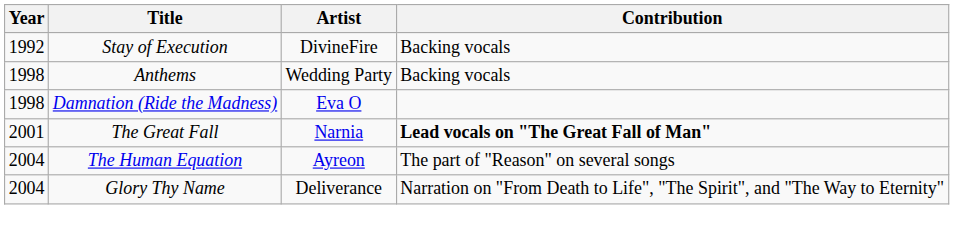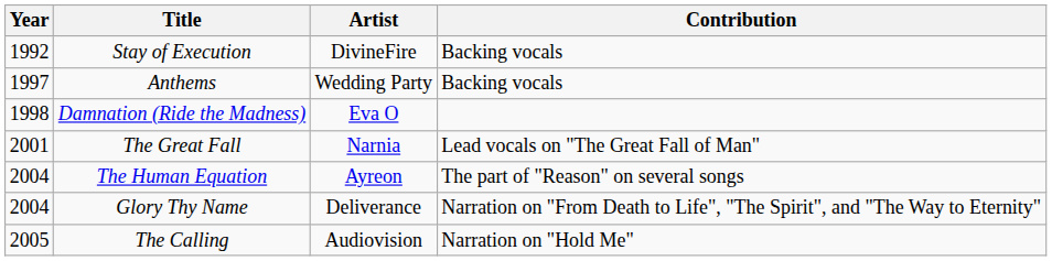 <table class="wikitable">
 <tr>
 <th align="center">Year</th>
 <th align="center">Title</th>
 <th align="center">Artist</th>
 <th align="center">Contribution</th>
 </tr>
 <tr>
 <td align="left" valign="top">1992</td>
 <td align="center" valign="top"><em>Stay of Execution</em></td>
 <td align="center" valign="top">DivineFire</td>
 <td align="left" valign="top">Backing vocals</td>
 </tr>
 <tr>
-<td align="left" valign="top">1998</td>
+<td align="left" valign="top">1997</td>
 <td align="center" valign="top"><em>Anthems</em></td>
 <td align="center" valign="top">Wedding Party</td>
 <td align="left" valign="top">Backing vocals</td>
 </tr>
 <tr>
 <td align="left" valign="top">1998</td>
 <td align="center" valign="top"><em><a href='#'>Damnation (Ride the Madness)</a></em></td>
 <td align="center" valign="top"><a href='#'>Eva O</a></td>
 <td align="left" valign="top"></td>
 </tr>
 <tr>
 <td align="left" valign="top">2001</td>
 <td align="center" valign="top"><em>The Great Fall</em></td>
 <td align="center" valign="top"><a href='#'>Narnia</a></td>
-<td align="left" valign="top"><strong>Lead vocals on "The Great Fall of Man"</strong></td>
+<td align="left" valign="top">Lead vocals on "The Great Fall of Man"</td>
 </tr>
 <tr>
 <td align="left" valign="top">2004</td>
 <td align="center" valign="top"><em><a href='#'>The Human Equation</a></em></td>
 <td align="center" valign="top"><a href='#'>Ayreon</a></td>
 <td align="left" valign="top">The part of "Reason" on several songs</td>
 </tr>
 <tr>
 <td align="left" valign="top">2004</td>
 <td align="center" valign="top"><em>Glory Thy Name</em></td>
 <td align="center" valign="top">Deliverance</td>
 <td align="left" valign="top">Narration on "From Death to Life", "The Spirit", and "The Way to Eternity"</td>
 </tr>
+<tr>
+<td align="left" valign="top">2005</td>
+<td align="center" valign="top"><em>The Calling</em></td>
+<td align="center" valign="top">Audiovision</td>
+<td align="left" valign="top">Narration on "Hold Me"</td>
+</tr>
 </table>
